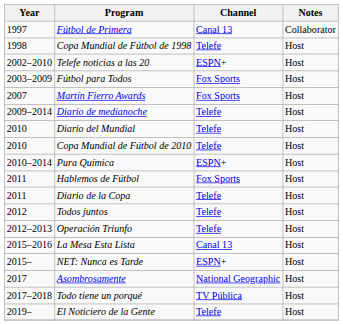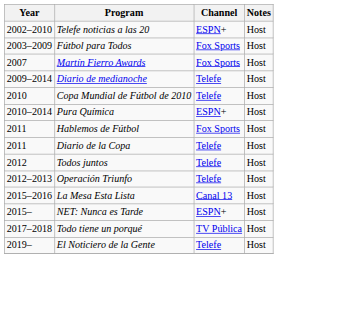 <table class="wikitable" style="font-size: 90%;">
 <tr>
 <th>Year</th>
 <th>Program</th>
 <th>Channel</th>
 <th>Notes</th>
-</tr>
-<tr>
-<td>1997</td>
-<td><em><a href='#'>Fútbol de Primera</a></em></td>
-<td><a href='#'>Canal 13</a></td>
-<td>Collaborator</td>
-</tr>
-<tr>
-<td>1998</td>
-<td><em>Copa Mundial de Fútbol de 1998</em></td>
-<td><a href='#'>Telefe</a></td>
-<td>Host</td>
 </tr>
 <tr>
 <td>2002–2010</td>
 <td><em>Telefe noticias a las 20</em></td>
 <td><a href='#'>ESPN</a>+</td>
 <td>Host</td>
 </tr>
 <tr>
 <td>2003–2009</td>
 <td><em>Fútbol para Todos</em></td>
 <td><a href='#'>Fox Sports</a></td>
 <td>Host</td>
 </tr>
 <tr>
 <td>2007</td>
 <td><em><a href='#'>Martín Fierro Awards</a></em></td>
 <td><a href='#'>Fox Sports</a></td>
 <td>Host</td>
 </tr>
 <tr>
 <td>2009–2014</td>
 <td><em><a href='#'>Diario de medianoche</a></em></td>
-<td><a href='#'>Telefe</a></td>
-<td>Host</td>
-</tr>
-<tr>
-<td>2010</td>
-<td><em>Diario del Mundial</em></td>
 <td><a href='#'>Telefe</a></td>
 <td>Host</td>
 </tr>
 <tr>
 <td>2010</td>
 <td><em>Copa Mundial de Fútbol de 2010</em></td>
 <td><a href='#'>Telefe</a></td>
 <td>Host</td>
 </tr>
 <tr>
 <td>2010–2014</td>
 <td><em>Pura Química</em></td>
 <td><a href='#'>ESPN</a>+</td>
 <td>Host</td>
 </tr>
 <tr>
 <td>2011</td>
 <td><em>Hablemos de Fútbol</em></td>
 <td><a href='#'>Fox Sports</a></td>
 <td>Host</td>
 </tr>
 <tr>
 <td>2011</td>
 <td><em>Diario de la Copa</em></td>
 <td><a href='#'>Telefe</a></td>
 <td>Host</td>
 </tr>
 <tr>
 <td>2012</td>
 <td><em>Todos juntos</em></td>
 <td><a href='#'>Telefe</a></td>
 <td>Host</td>
 </tr>
 <tr>
 <td>2012–2013</td>
 <td><em>Operación Triunfo</em></td>
 <td><a href='#'>Telefe</a></td>
 <td>Host</td>
 </tr>
 <tr>
 <td>2015–2016</td>
 <td><em>La Mesa Esta Lista</em></td>
 <td><a href='#'>Canal 13</a></td>
 <td>Host</td>
 </tr>
 <tr>
 <td>2015–</td>
 <td><em>NET: Nunca es Tarde</em></td>
 <td><a href='#'>ESPN</a>+</td>
 <td>Host</td>
 </tr>
 <tr>
-<td>2017</td>
-<td><em><a href='#'>Asombrosamente</a></em></td>
-<td><a href='#'>National Geographic</a></td>
-<td>Host</td>
-</tr>
-<tr>
 <td>2017–2018</td>
 <td><em>Todo tiene un porqué</em></td>
 <td><a href='#'>TV Pública</a></td>
 <td>Host</td>
 </tr>
 <tr>
 <td>2019–</td>
 <td><em>El Noticiero de la Gente</em></td>
 <td><a href='#'>Telefe</a></td>
 <td>Host</td>
 </tr>
 <tr>
 </tr>
 </table>
